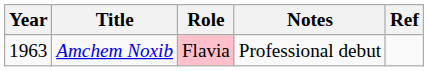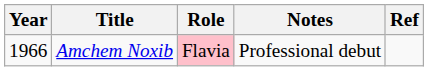 <table class="wikitable">
 <tr>
 <th>Year</th>
 <th>Title</th>
 <th>Role</th>
 <th>Notes</th>
 <th>Ref</th>
 </tr>
 <tr>
-<td>1963</td>
+<td>1966</td>
 <td><em><a href='#'>Amchem Noxib</a></em></td>
 <td style="background: pink;">Flavia</td>
 <td>Professional debut</td>
 <td></td>
 </tr>
 </table>
